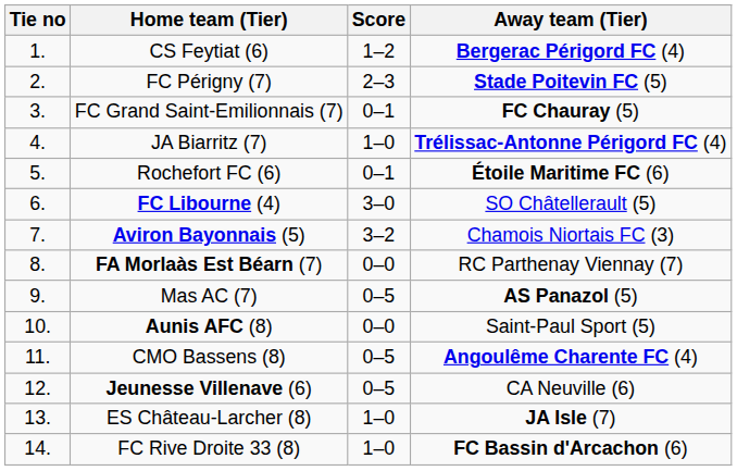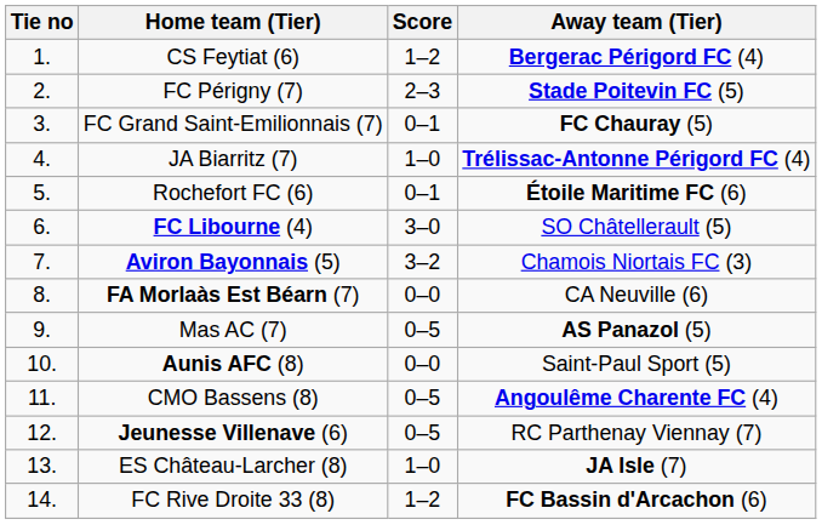 <table class="wikitable" style="text-align: center">
 <tr>
 <th>Tie no</th>
 <th>Home team (Tier)</th>
 <th>Score</th>
 <th>Away team (Tier)</th>
 </tr>
 <tr>
 <td>1.</td>
 <td>CS Feytiat (6)</td>
 <td>1–2</td>
 <td><strong><a href='#'>Bergerac Périgord FC</a></strong> (4)</td>
 </tr>
 <tr>
 <td>2.</td>
 <td>FC Périgny (7)</td>
 <td>2–3</td>
 <td><strong><a href='#'>Stade Poitevin FC</a></strong> (5)</td>
 </tr>
 <tr>
 <td>3.</td>
 <td>FC Grand Saint-Emilionnais (7)</td>
 <td>0–1</td>
 <td><strong>FC Chauray</strong> (5)</td>
 </tr>
 <tr>
 <td>4.</td>
 <td>JA Biarritz (7)</td>
 <td>1–0</td>
 <td><strong><a href='#'>Trélissac-Antonne Périgord FC</a></strong> (4)</td>
 </tr>
 <tr>
 <td>5.</td>
 <td>Rochefort FC (6)</td>
 <td>0–1</td>
 <td><strong>Étoile Maritime FC</strong> (6)</td>
 </tr>
 <tr>
 <td>6.</td>
 <td><strong><a href='#'>FC Libourne</a></strong> (4)</td>
 <td>3–0</td>
 <td><a href='#'>SO Châtellerault</a> (5)</td>
 </tr>
 <tr>
 <td>7.</td>
 <td><strong><a href='#'>Aviron Bayonnais</a></strong> (5)</td>
 <td>3–2</td>
 <td><a href='#'>Chamois Niortais FC</a> (3)</td>
 </tr>
 <tr>
 <td>8.</td>
 <td><strong>FA Morlaàs Est Béarn</strong> (7)</td>
 <td>0–0 </td>
-<td>RC Parthenay Viennay (7)</td>
+<td>CA Neuville (6)</td>
 </tr>
 <tr>
 <td>9.</td>
 <td>Mas AC (7)</td>
 <td>0–5</td>
 <td><strong>AS Panazol</strong> (5)</td>
 </tr>
 <tr>
 <td>10.</td>
 <td><strong>Aunis AFC</strong> (8)</td>
 <td>0–0 </td>
 <td>Saint-Paul Sport (5)</td>
 </tr>
 <tr>
 <td>11.</td>
 <td>CMO Bassens (8)</td>
 <td>0–5</td>
 <td><strong><a href='#'>Angoulême Charente FC</a></strong> (4)</td>
 </tr>
 <tr>
 <td>12.</td>
 <td><strong>Jeunesse Villenave</strong> (6)</td>
 <td>0–5</td>
-<td>CA Neuville (6)</td>
+<td>RC Parthenay Viennay (7)</td>
 </tr>
 <tr>
 <td>13.</td>
 <td>ES Château-Larcher (8)</td>
 <td>1–0</td>
 <td><strong>JA Isle</strong> (7)</td>
 </tr>
 <tr>
 <td>14.</td>
 <td>FC Rive Droite 33 (8)</td>
-<td>1–0</td>
+<td>1–2</td>
 <td><strong>FC Bassin d'Arcachon</strong> (6)</td>
 </tr>
 </table>
